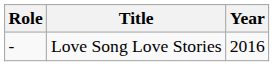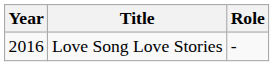 <table class="wikitable">
 <tr>
+<th>Year</th>
+<th>Title</th>
 <th>Role</th>
-<th>Title</th>
-<th>Year</th>
 </tr>
 <tr>
+<td>2016</td>
+<td>Love Song Love Stories</td>
 <td>-</td>
-<td>Love Song Love Stories</td>
-<td>2016</td>
 </tr>
 </table>
